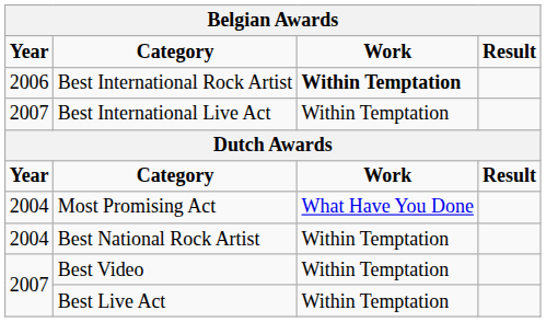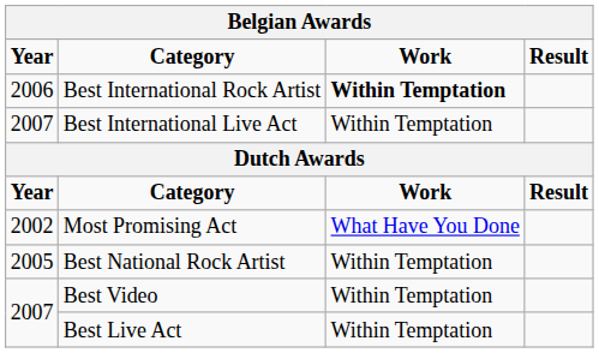 <table class="wikitable">
 <tr style="text-align:center;">
 <th colspan=5>Belgian Awards</th>
 </tr>
 <tr style="text-align:center;">
 <td><strong>Year</strong></td>
 <td><strong>Category</strong></td>
 <td><strong>Work</strong></td>
 <td><strong>Result</strong></td>
 </tr>
 <tr>
 <td>2006</td>
 <td>Best International Rock Artist</td>
 <td><strong>Within Temptation</strong></td>
 <td></td>
 </tr>
 <tr>
 <td>2007</td>
 <td>Best International Live Act</td>
 <td>Within Temptation</td>
 <td></td>
 </tr>
 <tr style="text-align:center;">
 <th colspan=5>Dutch Awards</th>
 </tr>
 <tr style="text-align:center;">
 <td><strong>Year</strong></td>
 <td><strong>Category</strong></td>
 <td><strong>Work</strong></td>
 <td><strong>Result</strong></td>
 </tr>
 <tr>
-<td>2004</td>
+<td>2002</td>
 <td>Most Promising Act</td>
 <td><a href='#'>What Have You Done</a></td>
 <td></td>
 </tr>
 <tr>
-<td>2004</td>
+<td>2005</td>
 <td>Best National Rock Artist</td>
 <td>Within Temptation</td>
 <td></td>
 </tr>
 <tr>
 <td rowspan="2">2007</td>
 <td>Best Video</td>
 <td>Within Temptation</td>
 <td></td>
 </tr>
 <tr>
 <td>Best Live Act</td>
 <td>Within Temptation</td>
 <td></td>
 </tr>
 </table>
